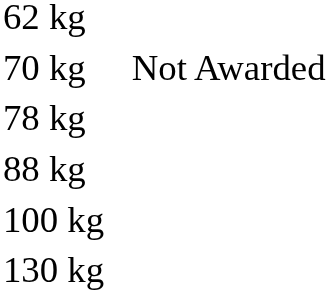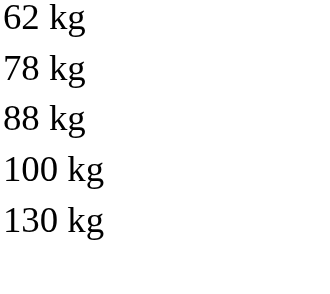 <table>
 <tr>
 <td rowspan=2>62 kg</td>
 <td rowspan=2></td>
 <td rowspan=2></td>
 <td></td>
 </tr>
 <tr>
 <td></td>
-</tr>
-<tr>
-<td>70 kg</td>
-<td></td>
-<td></td>
-<td>Not Awarded</td>
 </tr>
 <tr>
 <td rowspan=2>78 kg</td>
 <td rowspan=2></td>
 <td rowspan=2></td>
 <td></td>
 </tr>
 <tr>
 <td></td>
 </tr>
 <tr>
 <td rowspan=2>88 kg</td>
 <td rowspan=2></td>
 <td rowspan=2></td>
 <td></td>
 </tr>
 <tr>
 <td></td>
 </tr>
 <tr>
 <td rowspan=2>100 kg</td>
 <td rowspan=2></td>
 <td rowspan=2></td>
 <td></td>
 </tr>
 <tr>
 <td></td>
 </tr>
 <tr>
 <td>130 kg</td>
 <td></td>
 <td></td>
 <td></td>
 </tr>
 <tr>
 </tr>
 </table>
